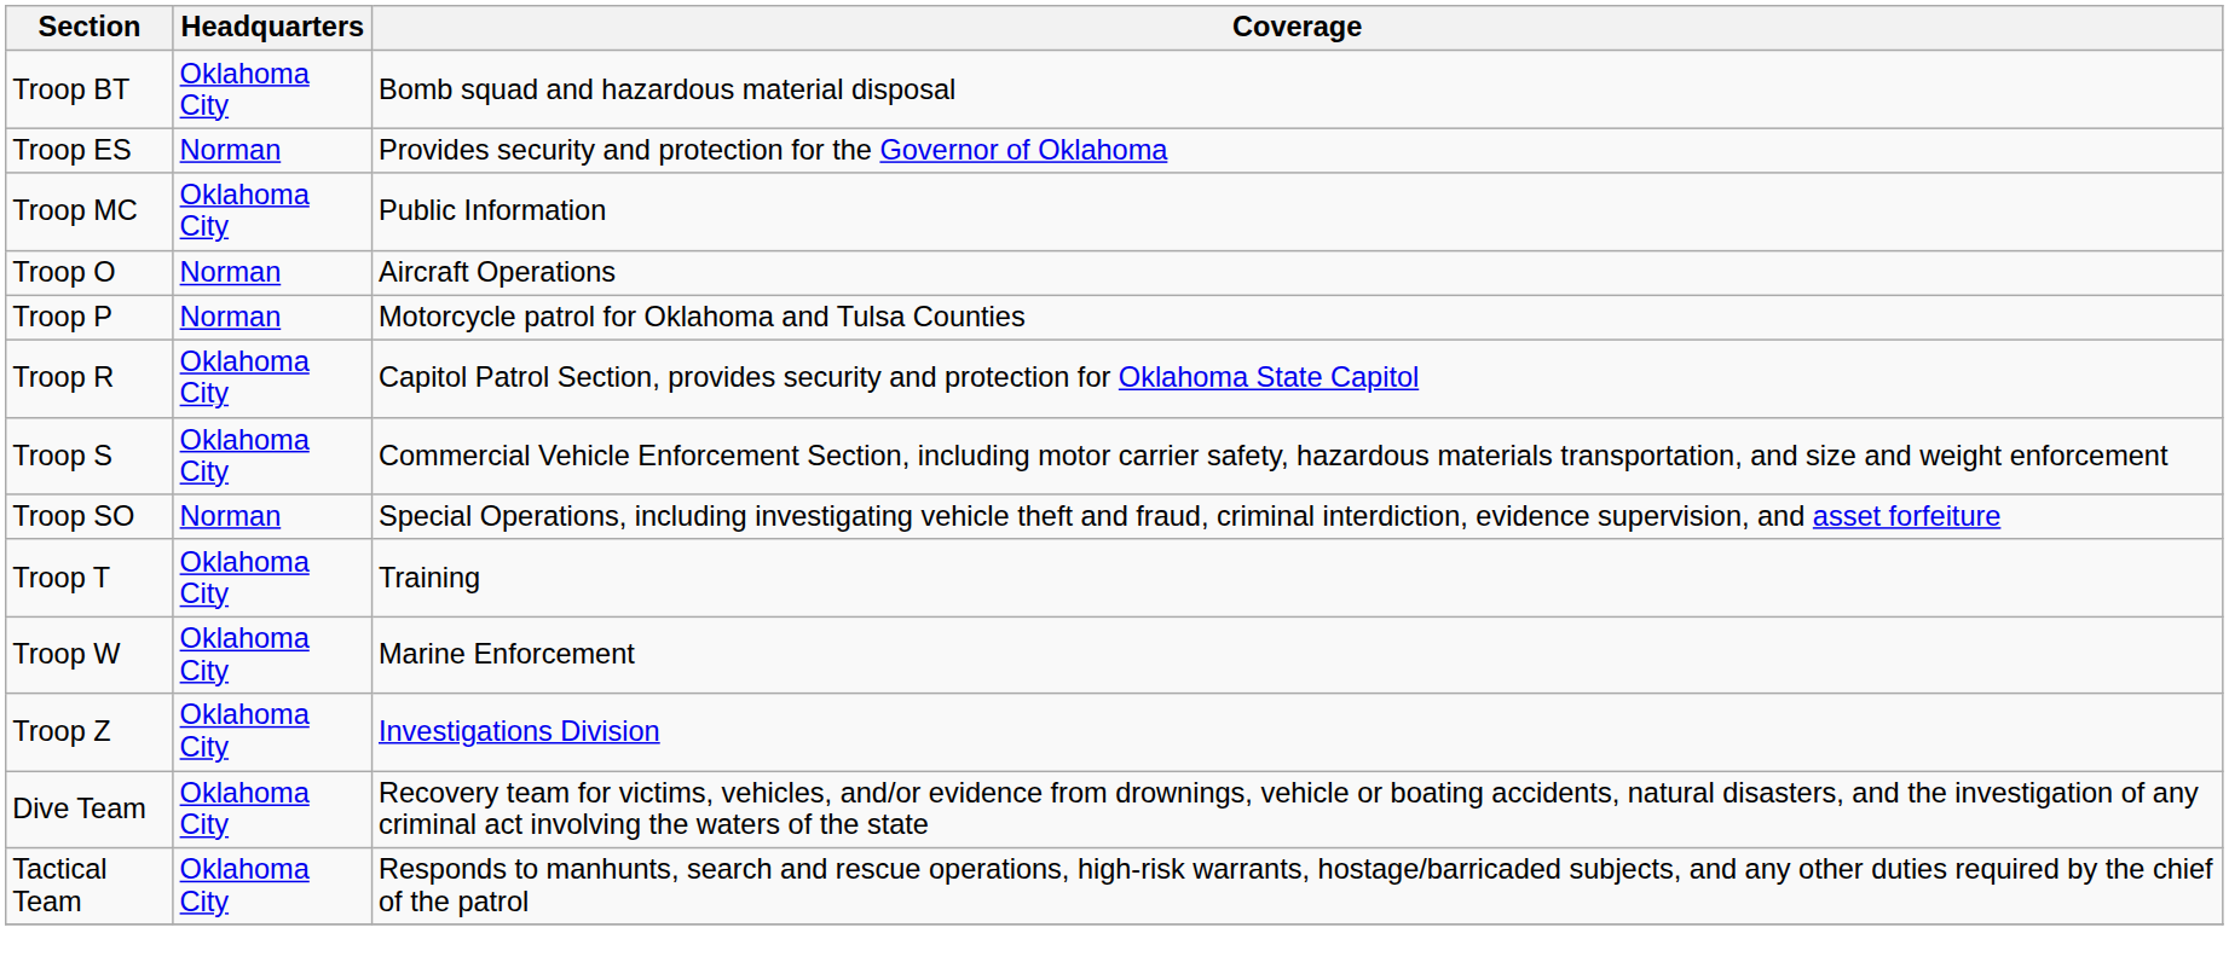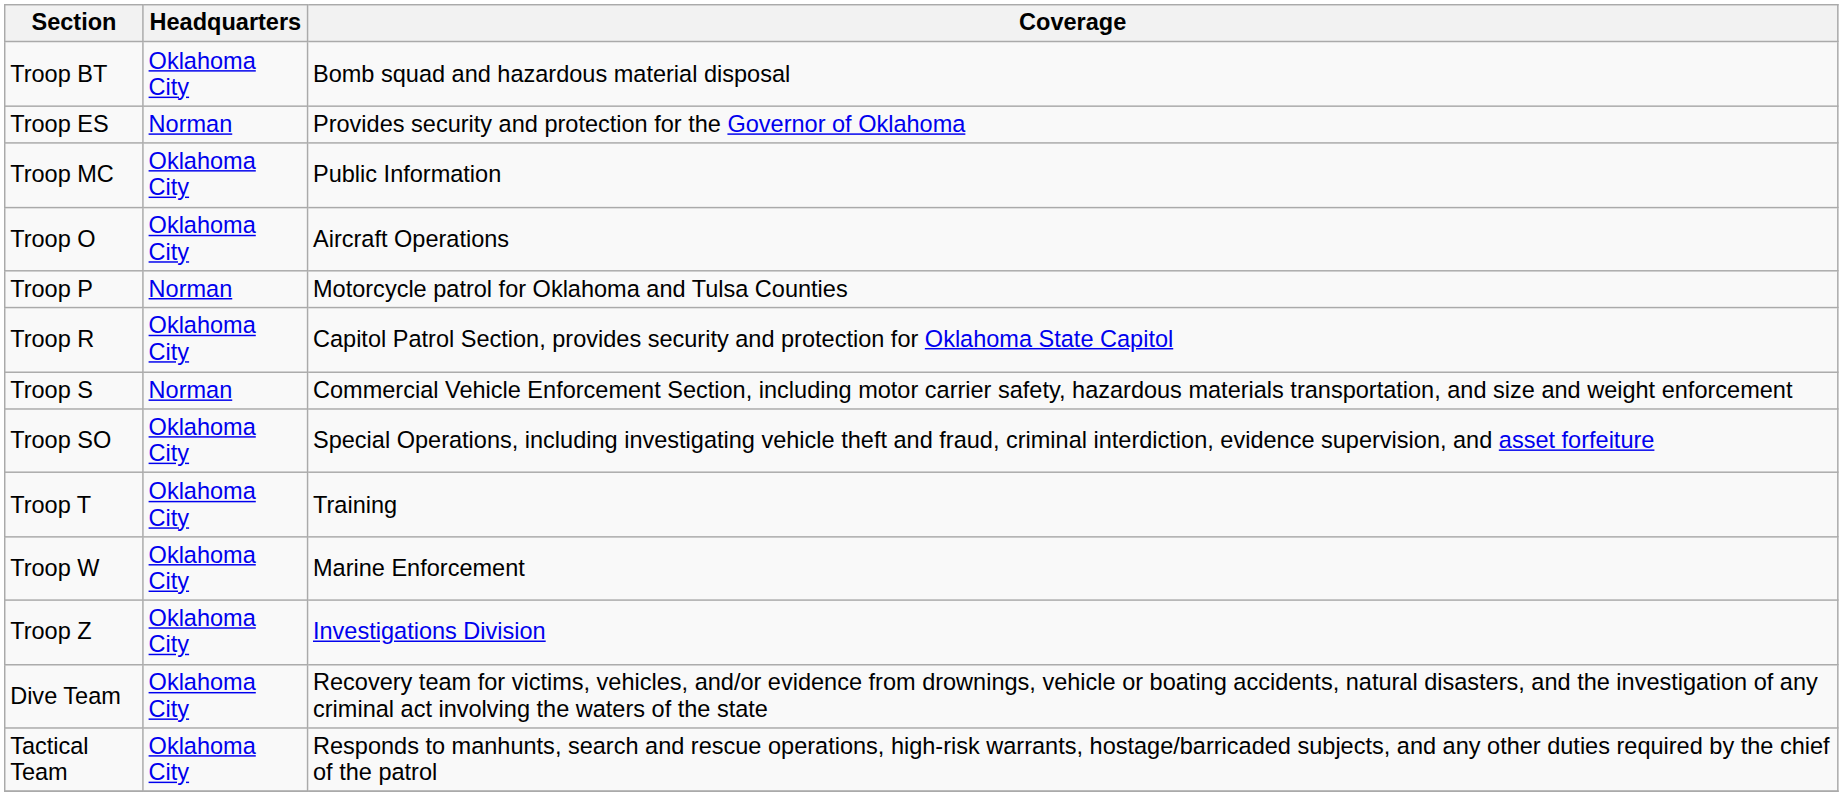 <table class="wikitable">
 <tr>
 <th>Section</th>
 <th>Headquarters</th>
 <th>Coverage</th>
 </tr>
 <tr>
 <td>Troop BT</td>
 <td><a href='#'>Oklahoma City</a></td>
 <td>Bomb squad and hazardous material disposal</td>
 </tr>
 <tr>
 <td>Troop ES</td>
 <td><a href='#'>Norman</a></td>
 <td>Provides security and protection for the <a href='#'>Governor of Oklahoma</a></td>
 </tr>
 <tr>
 <td>Troop MC</td>
 <td><a href='#'>Oklahoma City</a></td>
 <td>Public Information</td>
 </tr>
 <tr>
 <td>Troop O</td>
-<td><a href='#'>Norman</a></td>
+<td><a href='#'>Oklahoma City</a></td>
 <td>Aircraft Operations</td>
 </tr>
 <tr>
 <td>Troop P</td>
 <td><a href='#'>Norman</a></td>
 <td>Motorcycle patrol for Oklahoma and Tulsa Counties</td>
 </tr>
 <tr>
 <td>Troop R</td>
 <td><a href='#'>Oklahoma City</a></td>
 <td>Capitol Patrol Section, provides security and protection for <a href='#'>Oklahoma State Capitol</a></td>
 </tr>
 <tr>
 <td>Troop S</td>
-<td><a href='#'>Oklahoma City</a></td>
+<td><a href='#'>Norman</a></td>
 <td>Commercial Vehicle Enforcement Section, including motor carrier safety, hazardous materials transportation, and size and weight enforcement</td>
 </tr>
 <tr>
 <td>Troop SO</td>
-<td><a href='#'>Norman</a></td>
+<td><a href='#'>Oklahoma City</a></td>
 <td>Special Operations, including investigating vehicle theft and fraud, criminal interdiction, evidence supervision, and <a href='#'>asset forfeiture</a></td>
 </tr>
 <tr>
 <td>Troop T</td>
 <td><a href='#'>Oklahoma City</a></td>
 <td>Training</td>
 </tr>
 <tr>
 <td>Troop W</td>
 <td><a href='#'>Oklahoma City</a></td>
 <td>Marine Enforcement</td>
 </tr>
 <tr>
 <td>Troop Z</td>
 <td><a href='#'>Oklahoma City</a></td>
 <td><a href='#'>Investigations Division</a></td>
 </tr>
 <tr>
 <td>Dive Team</td>
 <td><a href='#'>Oklahoma City</a></td>
 <td>Recovery team for victims, vehicles, and/or evidence from drownings, vehicle or boating accidents, natural disasters, and the investigation of any criminal act involving the waters of the state</td>
 </tr>
 <tr>
 <td>Tactical Team</td>
 <td><a href='#'>Oklahoma City</a></td>
 <td>Responds to manhunts, search and rescue operations, high-risk warrants, hostage/barricaded subjects, and any other duties required by the chief of the patrol</td>
 </tr>
 <tr>
 </tr>
 </table>
